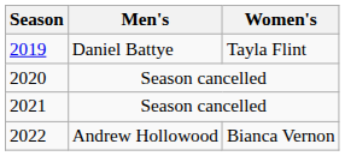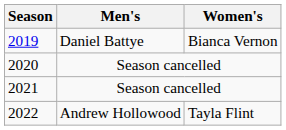 <table class="wikitable">
 <tr>
 <th>Season</th>
 <th>Men's</th>
 <th>Women's</th>
 </tr>
 <tr>
 <td><a href='#'>2019</a></td>
 <td>Daniel Battye</td>
-<td>Tayla Flint</td>
+<td>Bianca Vernon</td>
 </tr>
 <tr>
 <td>2020</td>
 <td colspan="2" style="text-align:center;">Season cancelled</td>
 </tr>
 <tr>
 <td>2021</td>
 <td colspan="2" style="text-align:center;">Season cancelled</td>
 </tr>
 <tr>
 <td>2022</td>
 <td>Andrew Hollowood</td>
-<td>Bianca Vernon</td>
+<td>Tayla Flint</td>
 </tr>
 </table>
